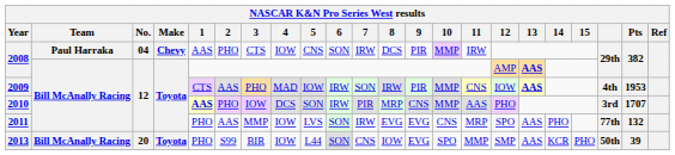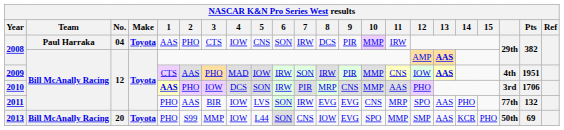 <table class="wikitable" style="text-align:center; font-size:75%">
 <tr>
 <th colspan=22><a href='#'>NASCAR K&N Pro Series West</a> results</th>
 </tr>
 <tr>
 <th>Year</th>
 <th>Team</th>
 <th>No.</th>
 <th>Make</th>
 <th>1</th>
 <th>2</th>
 <th>3</th>
 <th>4</th>
 <th>5</th>
 <th>6</th>
 <th>7</th>
 <th>8</th>
 <th>9</th>
 <th>10</th>
 <th>11</th>
 <th>12</th>
 <th>13</th>
 <th>14</th>
 <th>15</th>
 <th></th>
 <th>Pts</th>
 <th>Ref</th>
 </tr>
 <tr>
 <th rowspan=2><a href='#'>2008</a></th>
 <th>Paul Harraka</th>
 <th>04</th>
-<th><a href='#'>Chevy</a></th>
+<th><a href='#'>Toyota</a></th>
 <td><a href='#'>AAS</a></td>
 <td><a href='#'>PHO</a></td>
 <td><a href='#'>CTS</a></td>
 <td><a href='#'>IOW</a></td>
 <td><a href='#'>CNS</a></td>
 <td><a href='#'>SON</a></td>
 <td><a href='#'>IRW</a></td>
 <td><a href='#'>DCS</a></td>
 <td><a href='#'>PIR</a></td>
 <td style="background:#EFCFFF;"><a href='#'>MMP</a><br></td>
 <td><a href='#'>IRW</a></td>
 <td colspan=4></td>
 <th rowspan=2>29th</th>
 <th rowspan=2>382</th>
 <th rowspan=2></th>
 </tr>
 <tr>
 <th rowspan=4><a href='#'>Bill McAnally Racing</a></th>
 <th rowspan=4>12</th>
 <th rowspan=4><a href='#'>Toyota</a></th>
 <td colspan=11></td>
 <td style="background:#FFDF9F;"><a href='#'>AMP</a><br></td>
 <td style="background:#FFDF9F;"><strong><a href='#'>AAS</a></strong><br></td>
 <td colspan=2></td>
 </tr>
 <tr>
 <th><a href='#'>2009</a></th>
 <td style="background:#EFCFFF;"><a href='#'>CTS</a><br></td>
 <td style="background:#DFDFDF;"><a href='#'>AAS</a><br></td>
 <td style="background:#FFDF9F;"><a href='#'>PHO</a><br></td>
 <td style="background:#DFDFDF;"><a href='#'>MAD</a><br></td>
 <td style="background:#DFDFDF;"><a href='#'>IOW</a><br></td>
 <td style="background:#DFFFDF;"><a href='#'>IRW</a><br></td>
 <td style="background:#DFFFDF;"><a href='#'>SON</a><br></td>
 <td style="background:#DFDFDF;"><a href='#'>IRW</a><br></td>
 <td style="background:#DFFFDF;"><a href='#'>PIR</a><br></td>
 <td style="background:#DFDFDF;"><a href='#'>MMP</a><br></td>
 <td style="background:#FFFFBF;"><a href='#'>CNS</a><br></td>
 <td style="background:#DFFFDF;"><a href='#'>IOW</a><br></td>
 <td style="background:#FFFFBF;"><strong><a href='#'>AAS</a></strong><br></td>
 <td colspan=2></td>
 <th>4th</th>
-<th>1953</th>
+<th>1951</th>
 <th></th>
 </tr>
 <tr>
 <th><a href='#'>2010</a></th>
 <td style="background:#FFFFBF;"><strong><a href='#'>AAS</a></strong><br></td>
 <td style="background:#EFCFFF;"><a href='#'>PHO</a><br></td>
 <td style="background:#EFCFFF;"><a href='#'>IOW</a><br></td>
 <td style="background:#DFDFDF;"><a href='#'>DCS</a><br></td>
 <td style="background:#DFDFDF;"><a href='#'>SON</a><br></td>
 <td style="background:#DFFFDF;"><a href='#'>IRW</a><br></td>
 <td style="background:#DFDFDF;"><a href='#'>PIR</a><br></td>
 <td style="background:#DFFFDF;"><a href='#'>MRP</a><br></td>
 <td style="background:#DFDFDF;"><a href='#'>CNS</a><br></td>
 <td style="background:#DFDFDF;"><a href='#'>MMP</a><br></td>
 <td style="background:#DFDFDF;"><a href='#'>AAS</a><br></td>
 <td style="background:#EFCFFF;"><a href='#'>PHO</a><br></td>
 <td colspan=3></td>
 <th>3rd</th>
-<th>1707</th>
+<th>1706</th>
 <th></th>
 </tr>
 <tr>
 <th><a href='#'>2011</a></th>
 <td><a href='#'>PHO</a></td>
 <td><a href='#'>AAS</a></td>
-<td><a href='#'>MMP</a></td>
+<td><a href='#'>BIR</a></td>
 <td><a href='#'>IOW</a></td>
 <td><a href='#'>LVS</a></td>
 <td style="background:#DFFFDF;"><a href='#'>SON</a><br></td>
 <td><a href='#'>IRW</a></td>
 <td><a href='#'>EVG</a></td>
 <td><a href='#'>EVG</a></td>
 <td><a href='#'>CNS</a></td>
 <td><a href='#'>MRP</a></td>
 <td><a href='#'>SPO</a></td>
 <td><a href='#'>AAS</a></td>
 <td><a href='#'>PHO</a></td>
 <td></td>
 <th>77th</th>
 <th>132</th>
 <th></th>
 </tr>
 <tr>
 <th rowspan=2><a href='#'>2013</a></th>
 <th><a href='#'>Bill McAnally Racing</a></th>
 <th>20</th>
 <th><a href='#'>Toyota</a></th>
 <td><a href='#'>PHO</a></td>
 <td><a href='#'>S99</a></td>
-<td><a href='#'>BIR</a></td>
+<td><a href='#'>MMP</a></td>
 <td><a href='#'>IOW</a></td>
 <td><a href='#'>L44</a></td>
 <td style="background:#DFDFDF;"><a href='#'>SON</a><br></td>
 <td><a href='#'>CNS</a></td>
 <td><a href='#'>IOW</a></td>
 <td><a href='#'>EVG</a></td>
 <td><a href='#'>SPO</a></td>
 <td><a href='#'>MMP</a></td>
 <td><a href='#'>SMP</a></td>
 <td><a href='#'>AAS</a></td>
 <td><a href='#'>KCR</a></td>
 <td><a href='#'>PHO</a></td>
 <th>50th</th>
-<th>39</th>
+<th>69</th>
 <th></th>
 </tr>
 </table>
